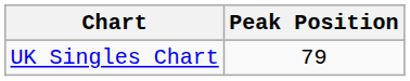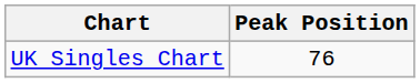 <table class="wikitable">
 <tr>
 <th>Chart</th>
 <th>Peak Position</th>
 </tr>
 <tr>
 <td><a href='#'>UK Singles Chart</a></td>
-<td style="text-align:center;">79</td>
+<td style="text-align:center;">76</td>
 </tr>
 </table>
